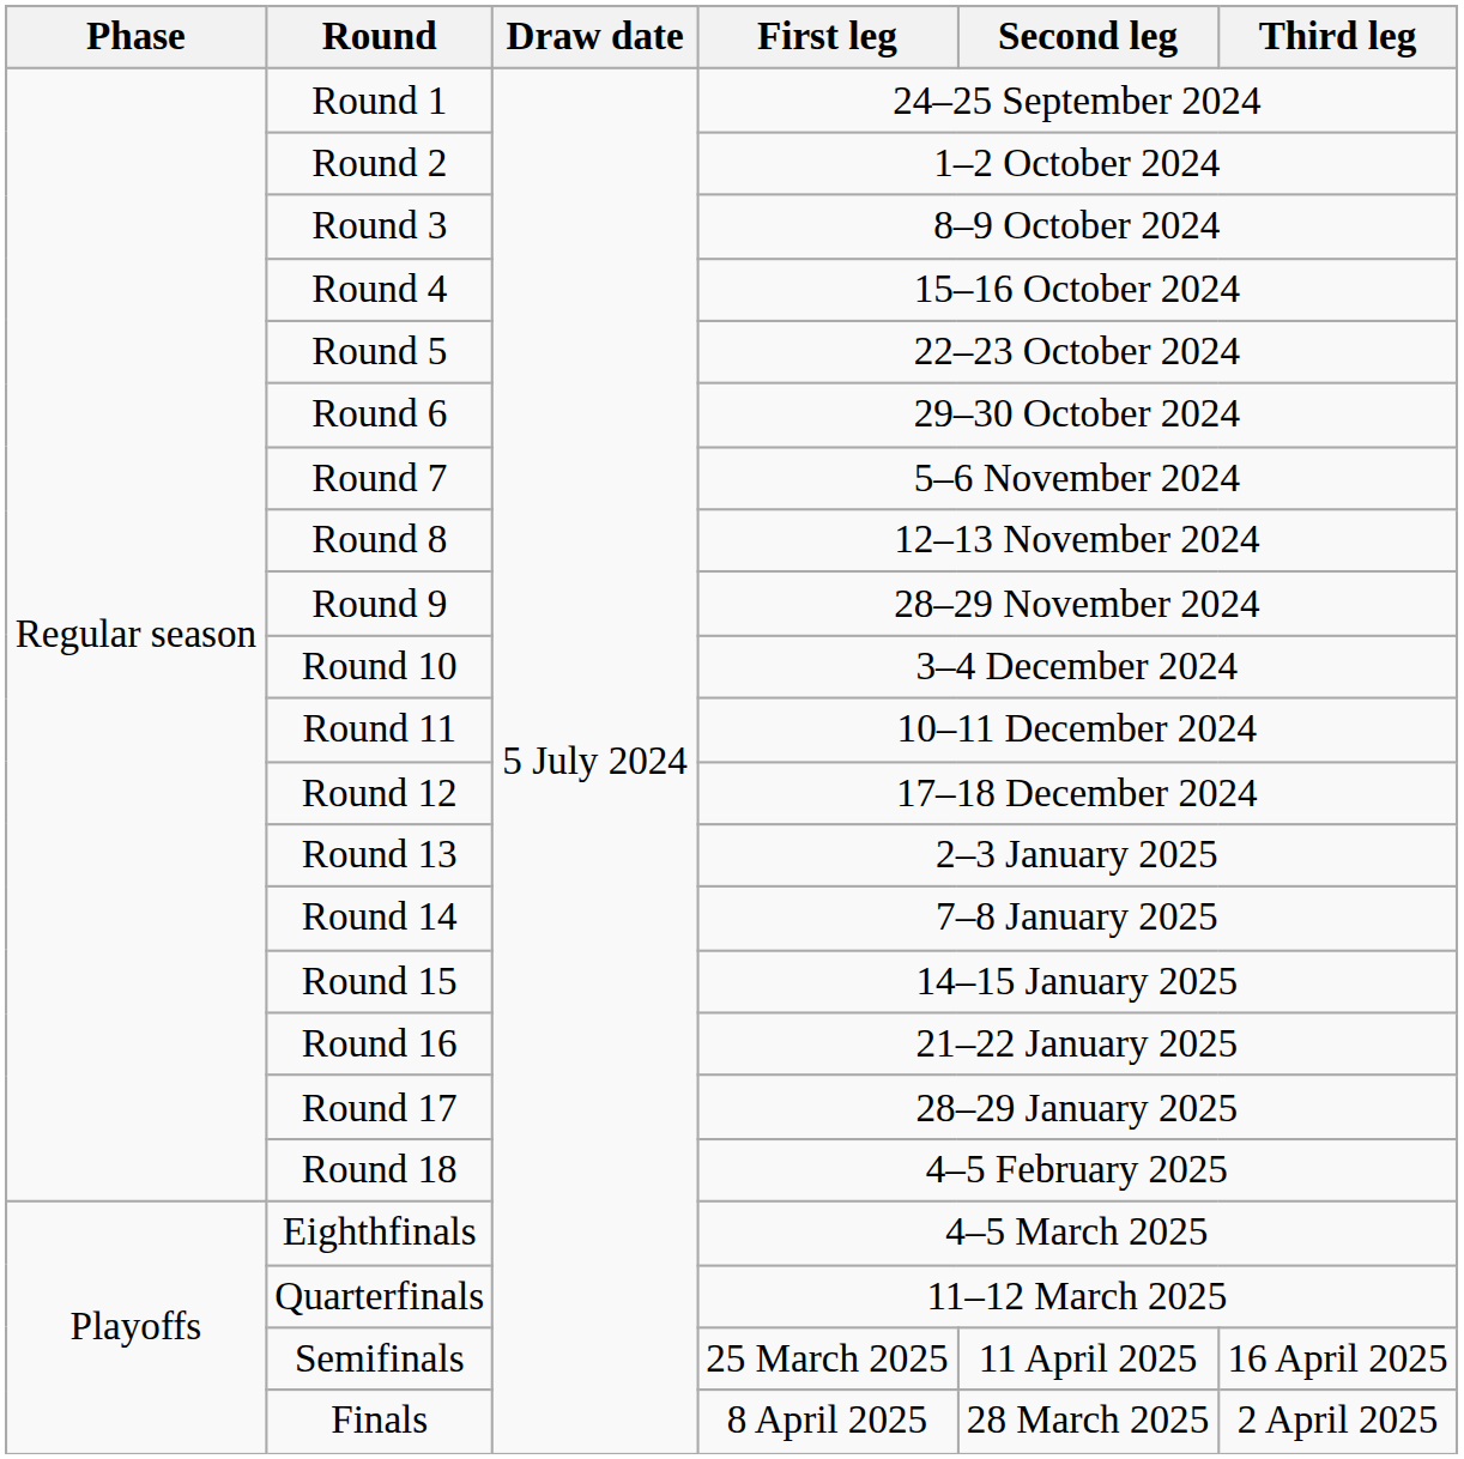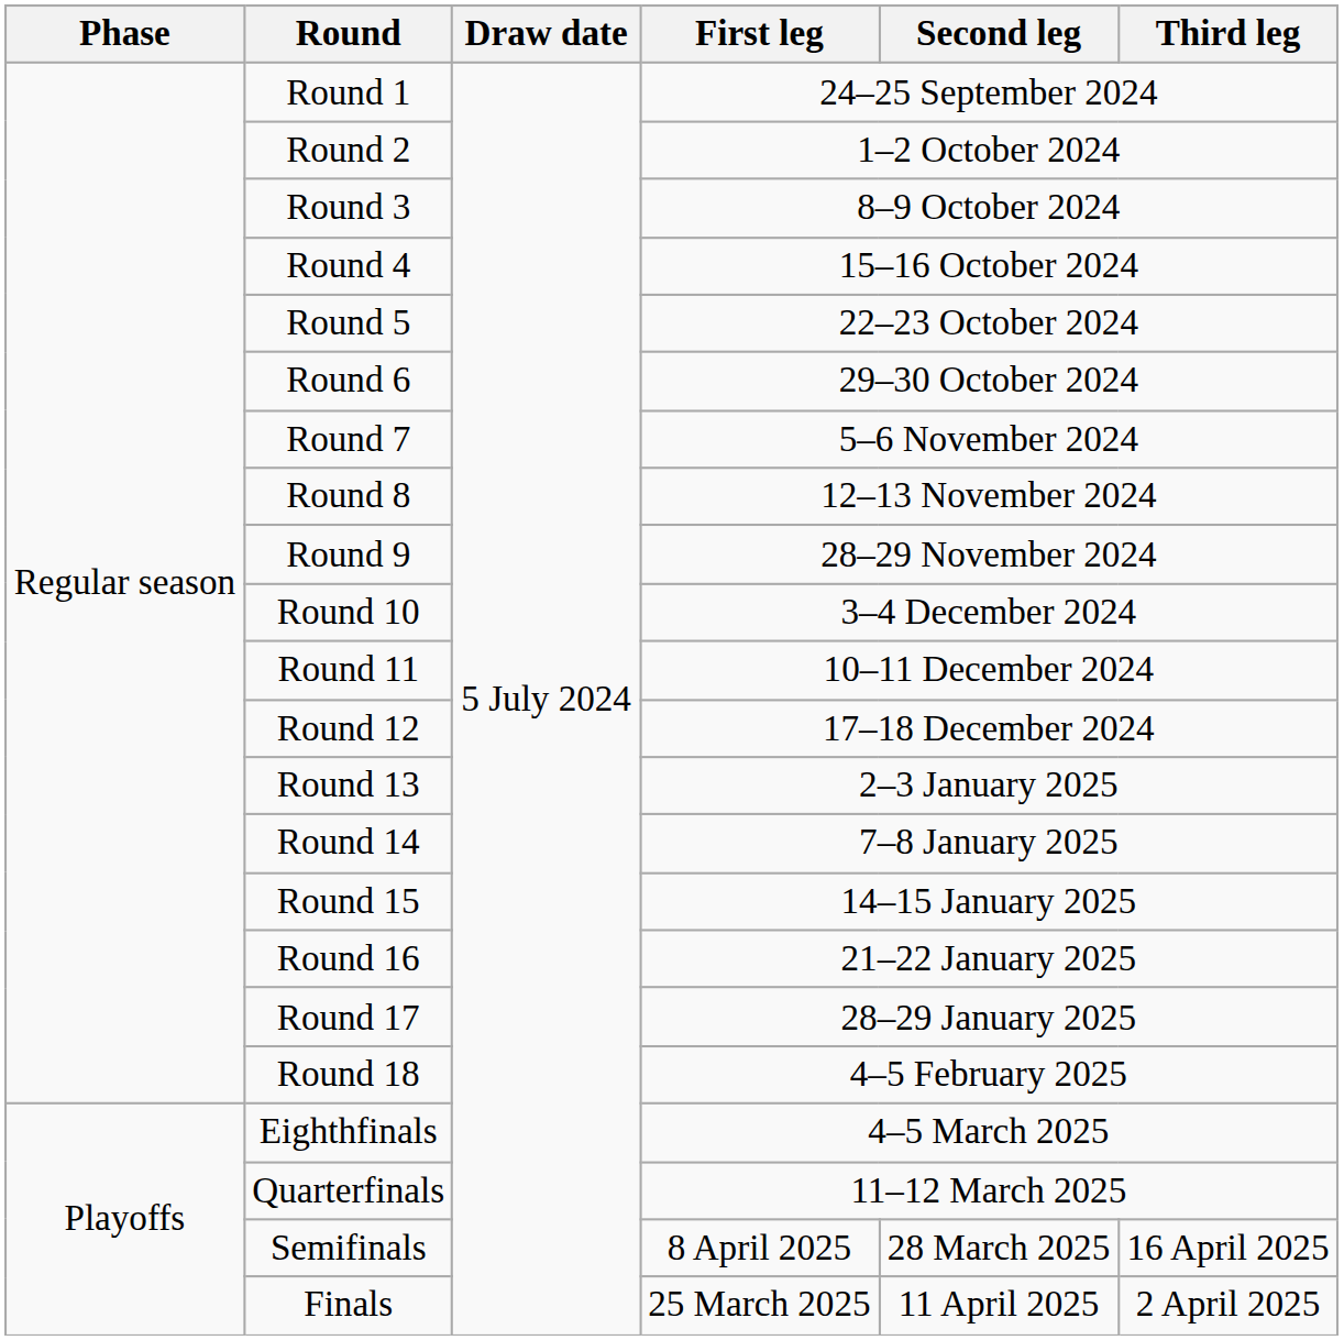 <table class="wikitable" style="text-align:center">
 <tr>
 <th>Phase</th>
 <th>Round</th>
 <th>Draw date</th>
 <th>First leg</th>
 <th>Second leg</th>
 <th>Third leg</th>
 </tr>
 <tr>
 <td rowspan="18">Regular season</td>
 <td>Round 1</td>
 <td rowspan="22">5 July 2024</td>
 <td colspan="3">24–25 September 2024</td>
 </tr>
 <tr>
 <td>Round 2</td>
 <td colspan="3">1–2 October 2024</td>
 </tr>
 <tr>
 <td>Round 3</td>
 <td colspan="3">8–9 October 2024</td>
 </tr>
 <tr>
 <td>Round 4</td>
 <td colspan="3">15–16 October 2024</td>
 </tr>
 <tr>
 <td>Round 5</td>
 <td colspan="3">22–23 October 2024</td>
 </tr>
 <tr>
 <td>Round 6</td>
 <td colspan="3">29–30 October 2024</td>
 </tr>
 <tr>
 <td>Round 7</td>
 <td colspan="3">5–6 November 2024</td>
 </tr>
 <tr>
 <td>Round 8</td>
 <td colspan="3">12–13 November 2024</td>
 </tr>
 <tr>
 <td>Round 9</td>
 <td colspan="3">28–29 November 2024</td>
 </tr>
 <tr>
 <td>Round 10</td>
 <td colspan="3">3–4 December 2024</td>
 </tr>
 <tr>
 <td>Round 11</td>
 <td colspan="3">10–11 December 2024</td>
 </tr>
 <tr>
 <td>Round 12</td>
 <td colspan="3">17–18 December 2024</td>
 </tr>
 <tr>
 <td>Round 13</td>
 <td colspan="3">2–3 January 2025</td>
 </tr>
 <tr>
 <td>Round 14</td>
 <td colspan="3">7–8 January 2025</td>
 </tr>
 <tr>
 <td>Round 15</td>
 <td colspan="3">14–15 January 2025</td>
 </tr>
 <tr>
 <td>Round 16</td>
 <td colspan="3">21–22 January 2025</td>
 </tr>
 <tr>
 <td>Round 17</td>
 <td colspan="3">28–29 January 2025</td>
 </tr>
 <tr>
 <td>Round 18</td>
 <td colspan="3">4–5 February 2025</td>
 </tr>
 <tr>
 <td rowspan="4">Playoffs</td>
 <td>Eighthfinals</td>
 <td colspan="3">4–5 March 2025</td>
 </tr>
 <tr>
 <td>Quarterfinals</td>
 <td colspan="3">11–12 March 2025</td>
 </tr>
 <tr>
 <td>Semifinals</td>
-<td>25 March 2025</td>
-<td>11 April 2025</td>
+<td>8 April 2025</td>
+<td>28 March 2025</td>
 <td>16 April 2025</td>
 </tr>
 <tr>
 <td>Finals</td>
-<td>8 April 2025</td>
-<td>28 March 2025</td>
+<td>25 March 2025</td>
+<td>11 April 2025</td>
 <td>2 April 2025</td>
 </tr>
 </table>
